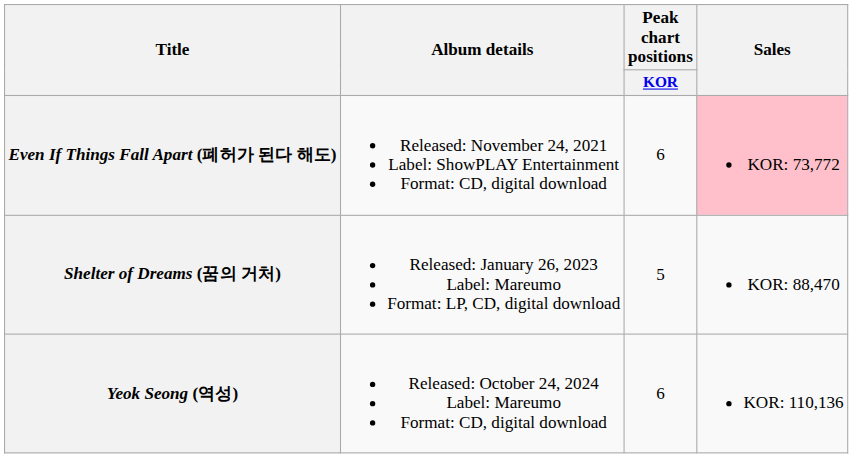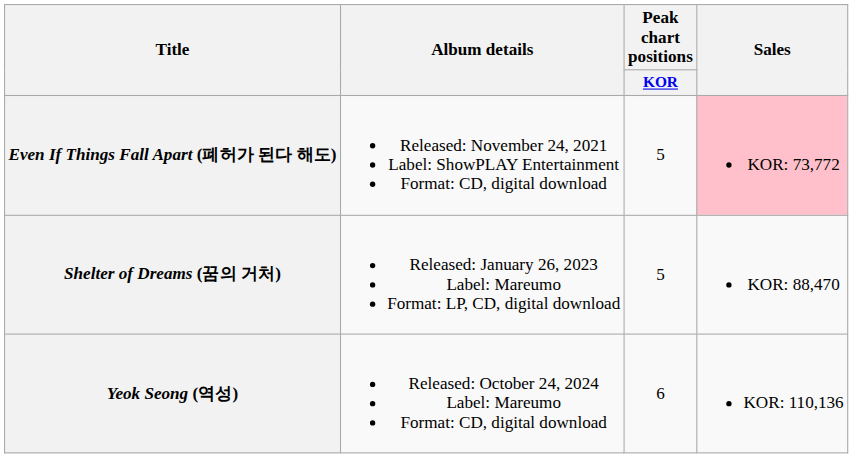 <table class="wikitable plainrowheaders" style="text-align:center;">
 <tr>
 <th scope="col" rowspan="2">Title</th>
 <th scope="col" rowspan="2">Album details</th>
 <th scope="col">Peak chart positions</th>
 <th scope="col" rowspan="2">Sales</th>
 </tr>
 <tr>
 <th scope="col" style="width:2.5em;font-size:90%;"><a href='#'>KOR</a><br></th>
 </tr>
 <tr>
 <th scope="row"><em>Even If Things Fall Apart</em> (폐허가 된다 해도)</th>
 <td><br><ul><li>Released: November 24, 2021</li><li>Label: ShowPLAY Entertainment</li><li>Format: CD, digital download</li></ul></td>
-<td>6</td>
+<td>5</td>
 <td style="background: pink;"><br><ul><li>KOR: 73,772</li></ul></td>
 </tr>
 <tr>
 <th scope="row"><em>Shelter of Dreams</em> (꿈의 거처)</th>
 <td><br><ul><li>Released: January 26, 2023</li><li>Label: Mareumo</li><li>Format: LP, CD, digital download</li></ul></td>
 <td>5</td>
 <td><br><ul><li>KOR: 88,470</li></ul></td>
 </tr>
 <tr>
 <th scope="row"><em>Yeok Seong</em> (역성)</th>
 <td><br><ul><li>Released: October 24, 2024</li><li>Label: Mareumo</li><li>Format: CD, digital download</li></ul></td>
 <td>6</td>
 <td><br><ul><li>KOR: 110,136</li></ul></td>
 </tr>
 </table>
